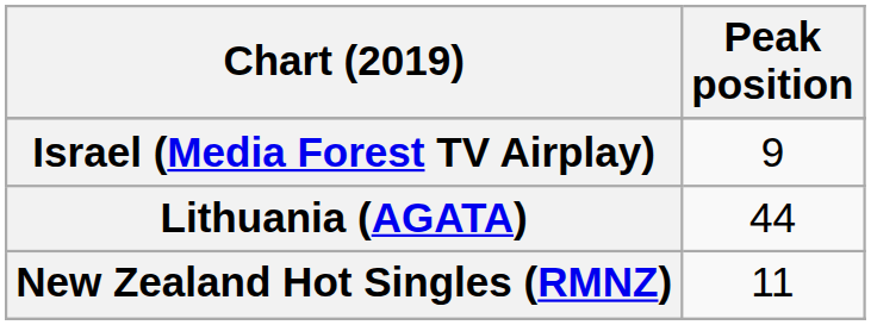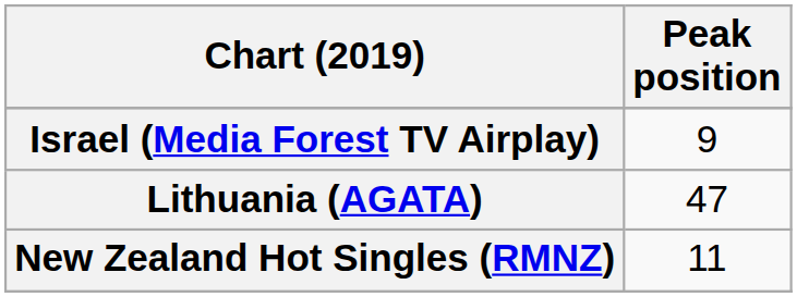 <table class="wikitable sortable plainrowheaders" style="text-align:center">
 <tr>
 <th scope="col">Chart (2019)</th>
 <th scope="col">Peak<br>position</th>
 </tr>
 <tr>
 </tr>
 <tr>
 <th scope="row">Israel (<a href='#'>Media Forest</a> TV Airplay)</th>
 <td>9</td>
 </tr>
 <tr>
 <th scope="row">Lithuania (<a href='#'>AGATA</a>)</th>
-<td>44</td>
+<td>47</td>
 </tr>
 <tr>
 <th scope="row">New Zealand Hot Singles (<a href='#'>RMNZ</a>)</th>
 <td>11</td>
 </tr>
 <tr>
 </tr>
 <tr>
 </tr>
 <tr>
 </tr>
 </table>
